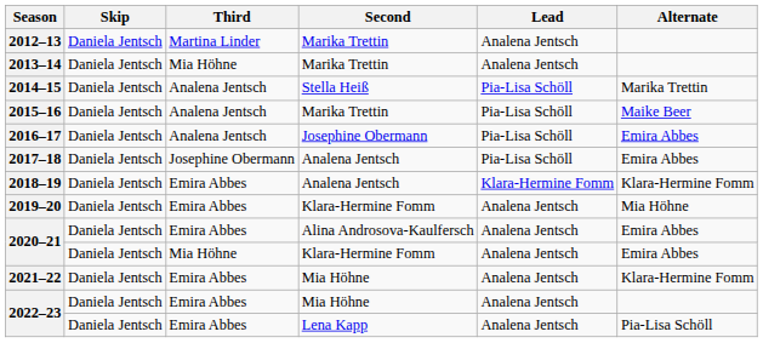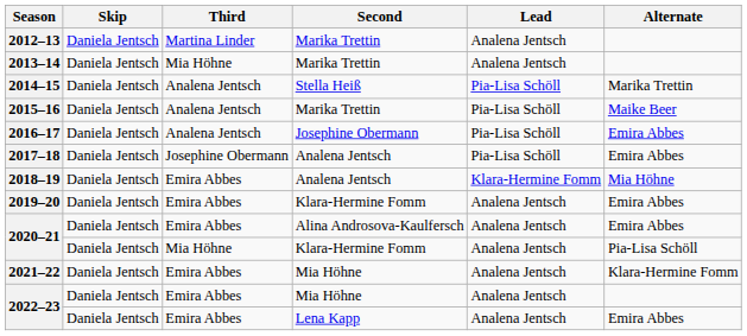 <table class="wikitable">
 <tr>
 <th scope="col">Season</th>
 <th scope="col">Skip</th>
 <th scope="col">Third</th>
 <th scope="col">Second</th>
 <th scope="col">Lead</th>
 <th scope="col">Alternate</th>
 </tr>
 <tr>
 <th scope="row">2012–13</th>
 <td><a href='#'>Daniela Jentsch</a></td>
 <td><a href='#'>Martina Linder</a></td>
 <td><a href='#'>Marika Trettin</a></td>
 <td>Analena Jentsch</td>
 <td></td>
 </tr>
 <tr>
 <th scope="row">2013–14</th>
 <td>Daniela Jentsch</td>
 <td>Mia Höhne</td>
 <td>Marika Trettin</td>
 <td>Analena Jentsch</td>
 <td></td>
 </tr>
 <tr>
 <th scope="row">2014–15</th>
 <td>Daniela Jentsch</td>
 <td>Analena Jentsch</td>
 <td><a href='#'>Stella Heiß</a></td>
 <td><a href='#'>Pia-Lisa Schöll</a></td>
 <td>Marika Trettin</td>
 </tr>
 <tr>
 <th scope="row">2015–16</th>
 <td>Daniela Jentsch</td>
 <td>Analena Jentsch</td>
 <td>Marika Trettin</td>
 <td>Pia-Lisa Schöll</td>
 <td><a href='#'>Maike Beer</a></td>
 </tr>
 <tr>
 <th scope="row">2016–17</th>
 <td>Daniela Jentsch</td>
 <td>Analena Jentsch</td>
 <td><a href='#'>Josephine Obermann</a></td>
 <td>Pia-Lisa Schöll</td>
 <td><a href='#'>Emira Abbes</a></td>
 </tr>
 <tr>
 <th scope="row">2017–18</th>
 <td>Daniela Jentsch</td>
 <td>Josephine Obermann</td>
 <td>Analena Jentsch</td>
 <td>Pia-Lisa Schöll</td>
 <td>Emira Abbes</td>
 </tr>
 <tr>
 <th scope="row">2018–19</th>
 <td>Daniela Jentsch</td>
 <td>Emira Abbes</td>
 <td>Analena Jentsch</td>
 <td><a href='#'>Klara-Hermine Fomm</a></td>
-<td>Klara-Hermine Fomm</td>
+<td><a href='#'>Mia Höhne</a></td>
 </tr>
 <tr>
 <th scope="row">2019–20</th>
 <td>Daniela Jentsch</td>
 <td>Emira Abbes</td>
 <td>Klara-Hermine Fomm</td>
 <td>Analena Jentsch</td>
-<td>Mia Höhne</td>
+<td>Emira Abbes</td>
 </tr>
 <tr>
 <th scope="row" rowspan=2>2020–21</th>
 <td>Daniela Jentsch</td>
 <td>Emira Abbes</td>
 <td>Alina Androsova-Kaulfersch</td>
 <td>Analena Jentsch</td>
 <td>Emira Abbes</td>
 </tr>
 <tr>
 <td>Daniela Jentsch</td>
 <td>Mia Höhne</td>
 <td>Klara-Hermine Fomm</td>
 <td>Analena Jentsch</td>
-<td>Emira Abbes</td>
+<td>Pia-Lisa Schöll</td>
 </tr>
 <tr>
 <th scope="row">2021–22</th>
 <td>Daniela Jentsch</td>
 <td>Emira Abbes</td>
 <td>Mia Höhne</td>
 <td>Analena Jentsch</td>
 <td>Klara-Hermine Fomm</td>
 </tr>
 <tr>
 <th scope="row" rowspan=2>2022–23</th>
 <td>Daniela Jentsch</td>
 <td>Emira Abbes</td>
 <td>Mia Höhne</td>
 <td>Analena Jentsch</td>
 <td></td>
 </tr>
 <tr>
 <td>Daniela Jentsch</td>
 <td>Emira Abbes</td>
 <td><a href='#'>Lena Kapp</a></td>
 <td>Analena Jentsch</td>
-<td>Pia-Lisa Schöll</td>
+<td>Emira Abbes</td>
 </tr>
 </table>
